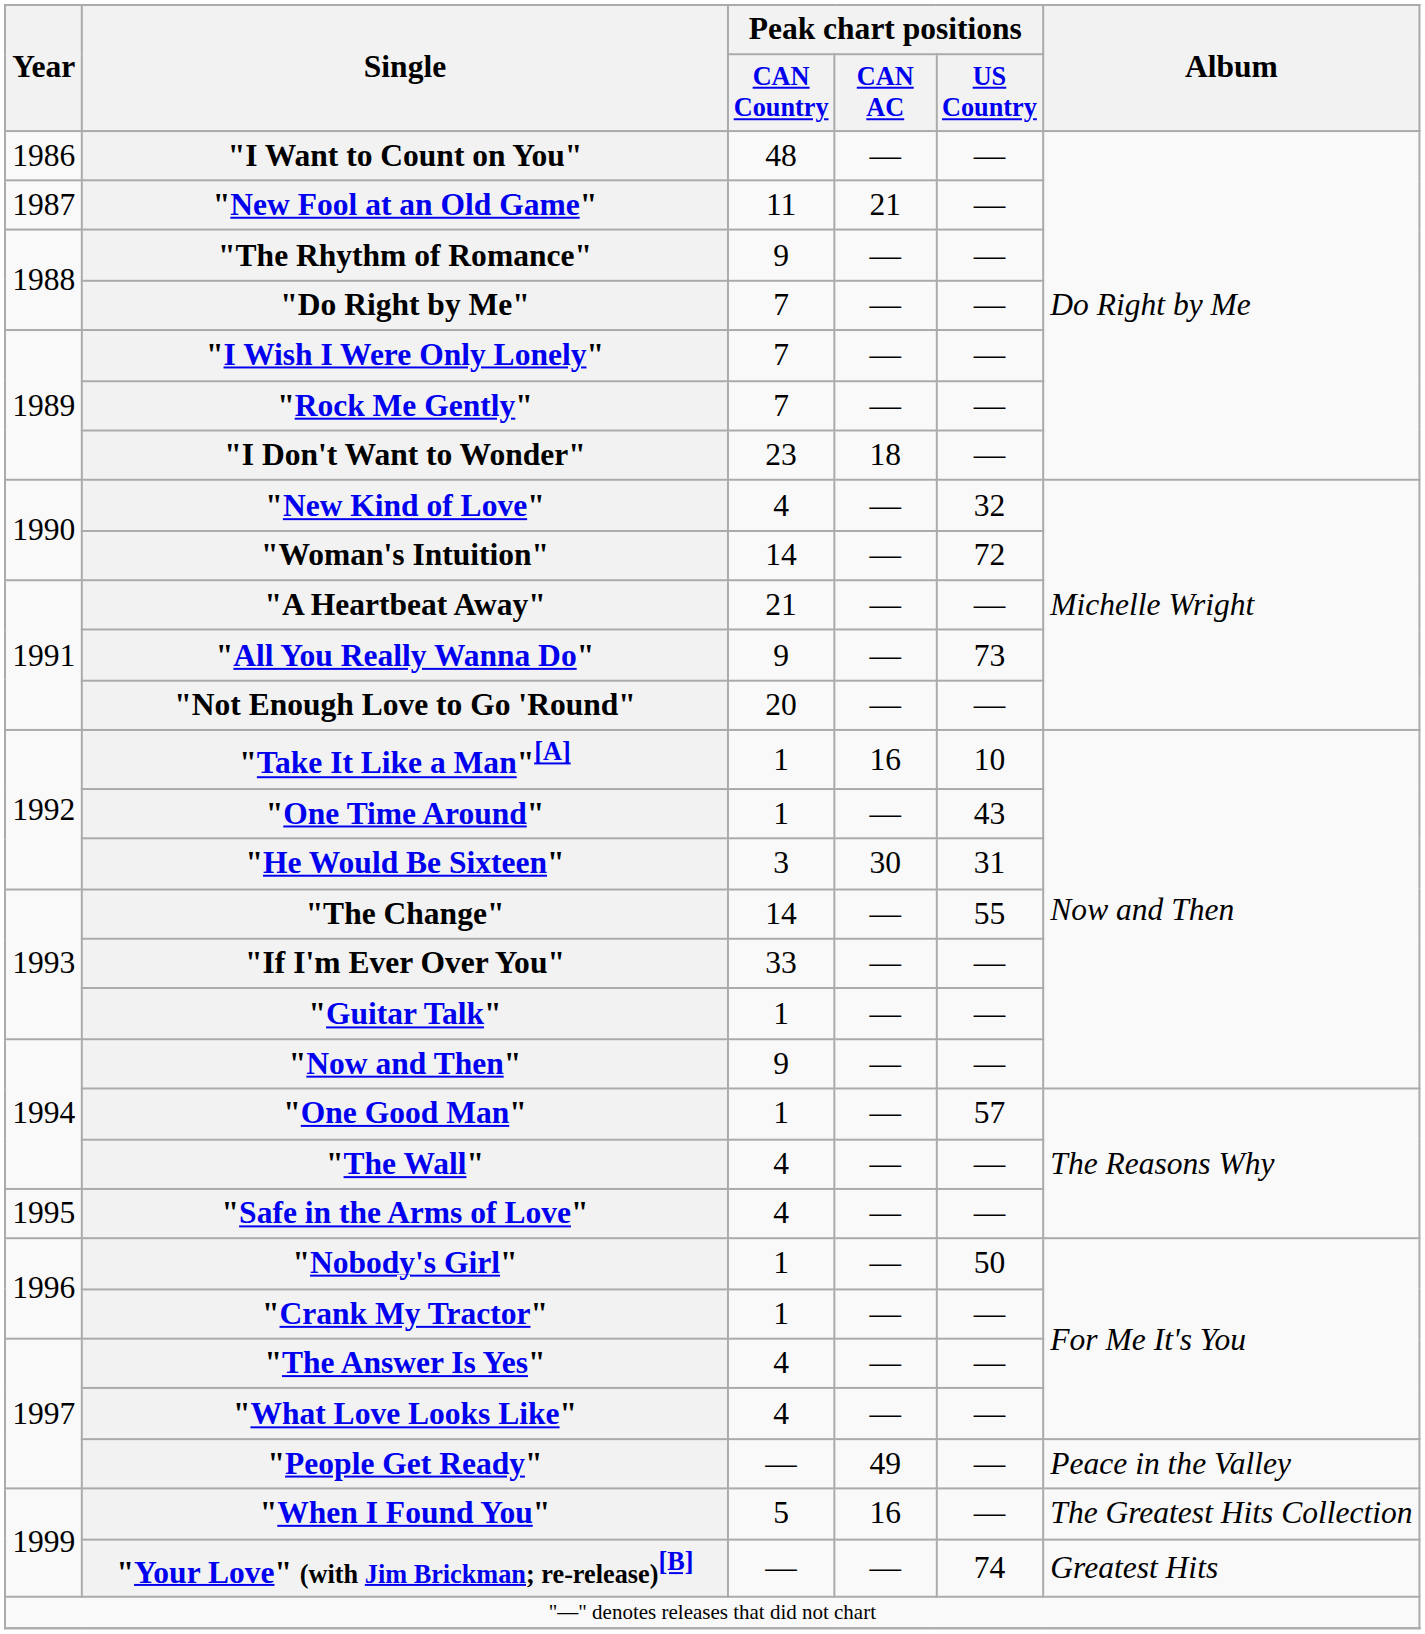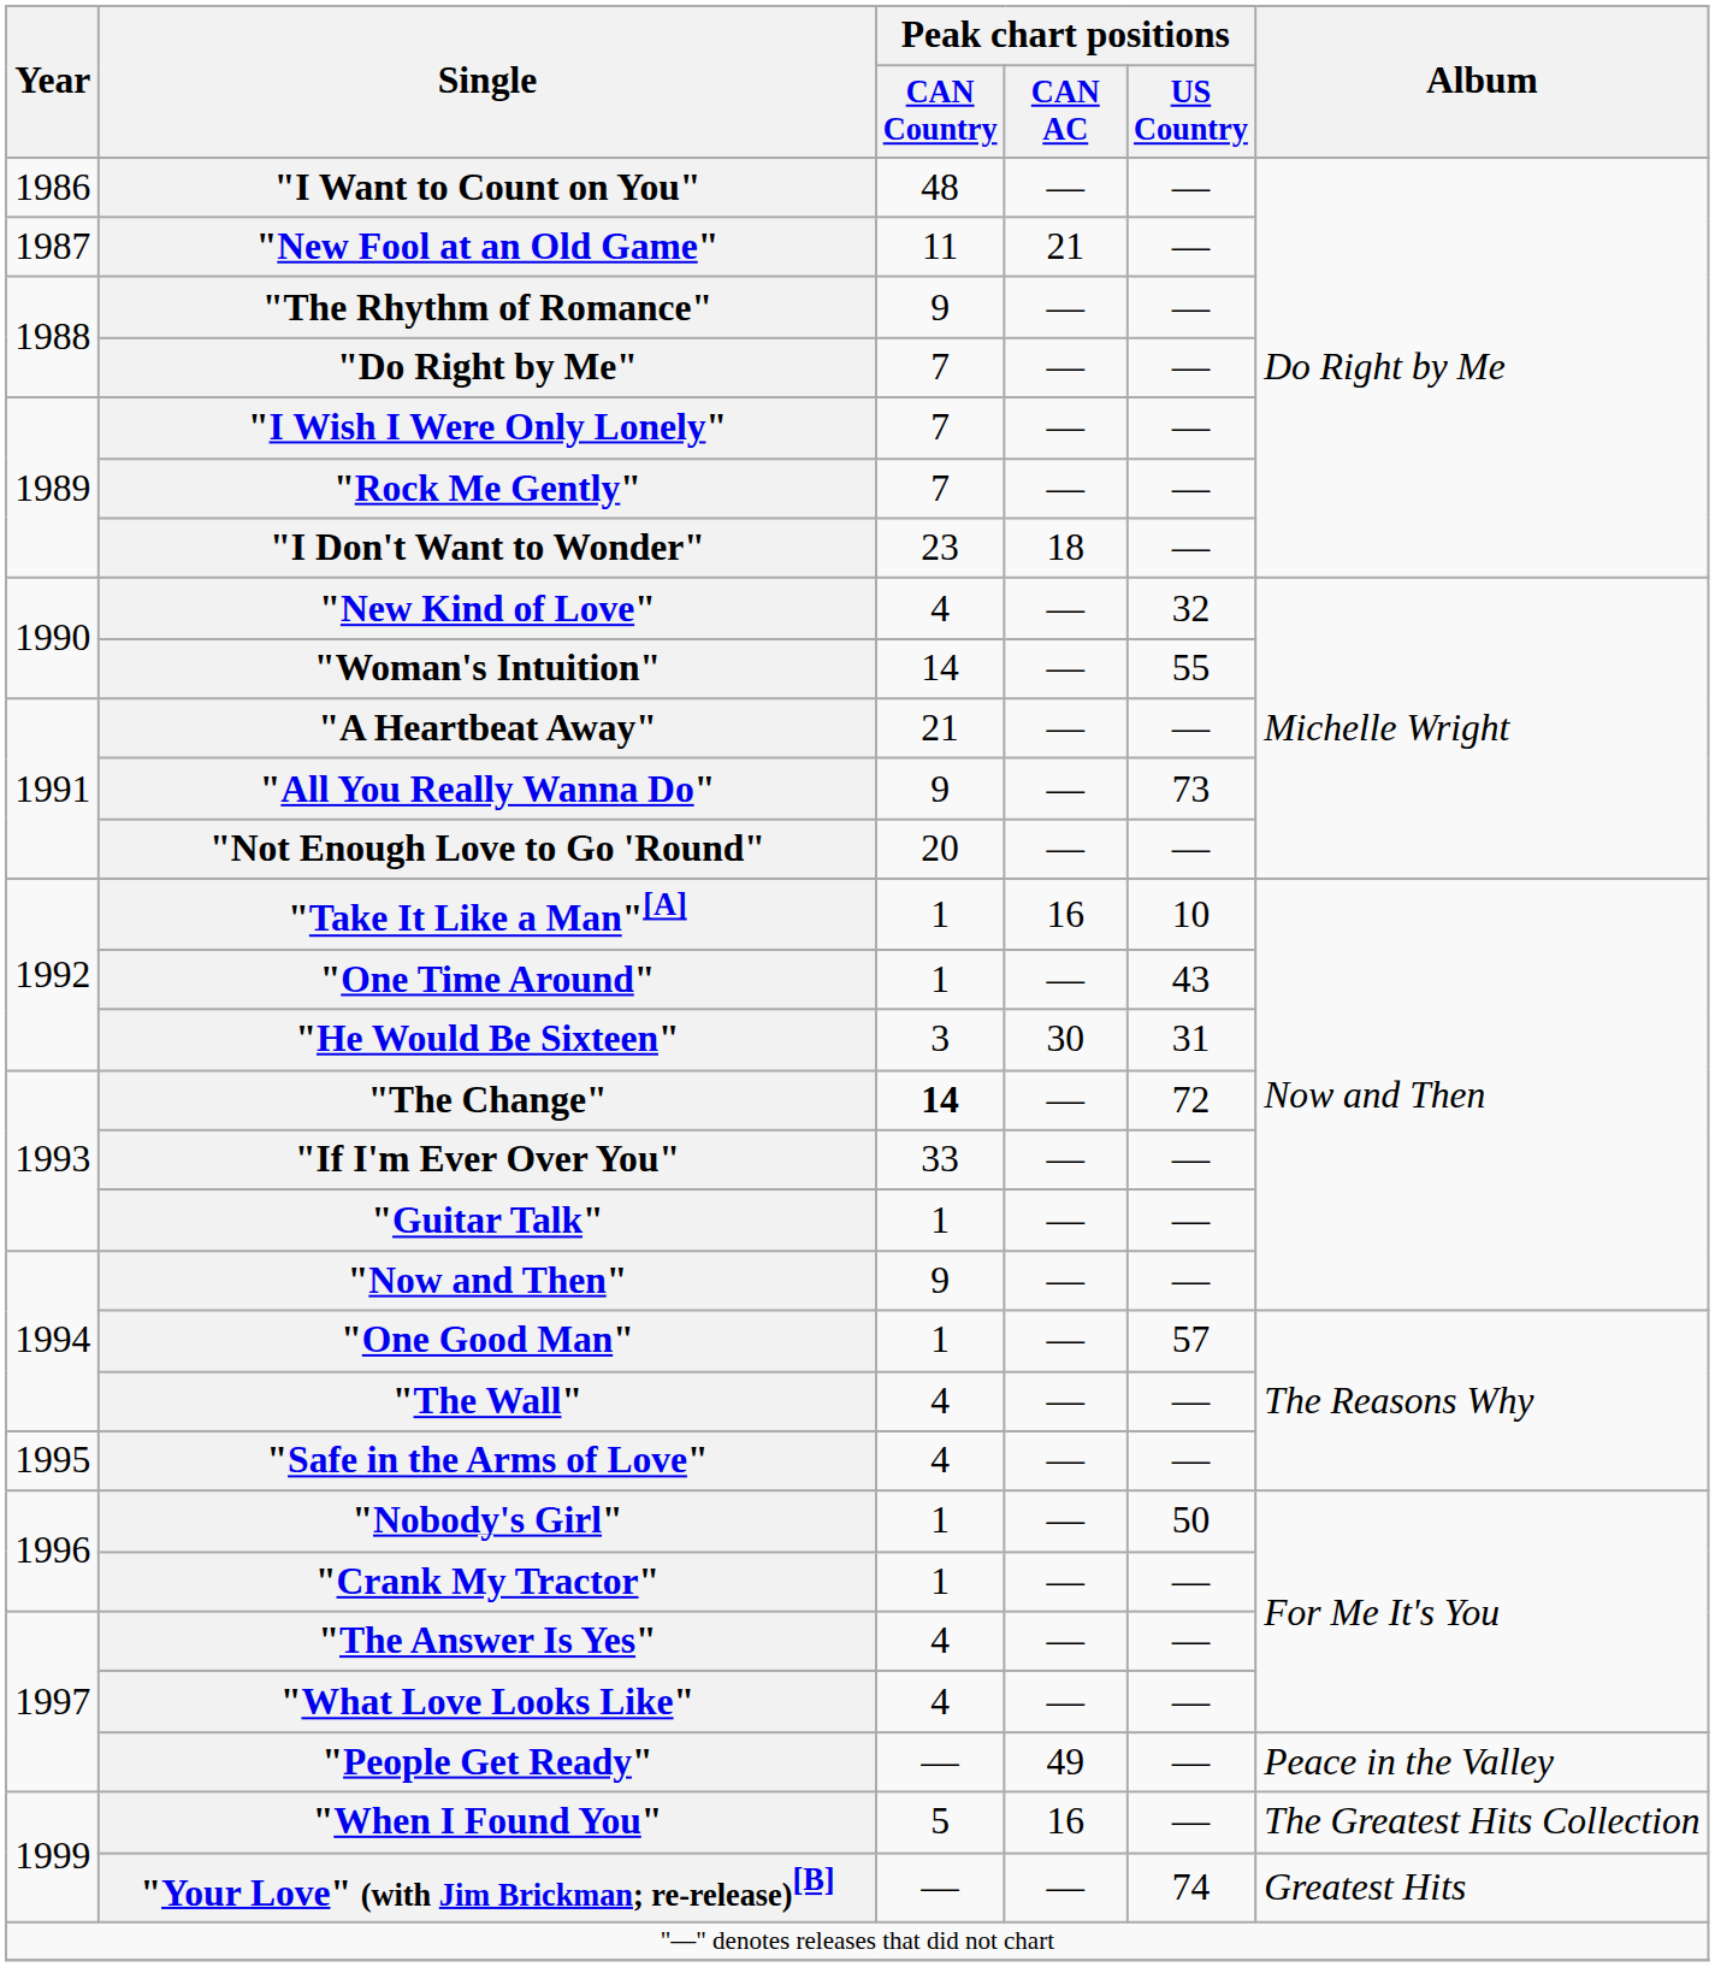 <table class="wikitable plainrowheaders" style="text-align:center;">
 <tr>
 <th rowspan="2">Year</th>
 <th rowspan="2" style="width:20em;">Single</th>
 <th colspan="3">Peak chart positions</th>
 <th rowspan="2">Album</th>
 </tr>
 <tr style="font-size:smaller;">
 <th width="45"><a href='#'>CAN Country</a><br></th>
 <th width="45"><a href='#'>CAN AC</a><br></th>
 <th width="45"><a href='#'>US Country</a><br></th>
 </tr>
 <tr>
 <td>1986</td>
 <th scope="row">"I Want to Count on You"</th>
 <td>48</td>
 <td>—</td>
 <td>—</td>
 <td align="left" rowspan="7"><em>Do Right by Me</em></td>
 </tr>
 <tr>
 <td>1987</td>
 <th scope="row">"<a href='#'>New Fool at an Old Game</a>"</th>
 <td>11</td>
 <td>21</td>
 <td>—</td>
 </tr>
 <tr>
 <td rowspan="2">1988</td>
 <th scope="row">"The Rhythm of Romance"</th>
 <td>9</td>
 <td>—</td>
 <td>—</td>
 </tr>
 <tr>
 <th scope="row">"Do Right by Me"</th>
 <td>7</td>
 <td>—</td>
 <td>—</td>
 </tr>
 <tr>
 <td rowspan="3">1989</td>
 <th scope="row">"<a href='#'>I Wish I Were Only Lonely</a>"</th>
 <td>7</td>
 <td>—</td>
 <td>—</td>
 </tr>
 <tr>
 <th scope="row">"<a href='#'>Rock Me Gently</a>"</th>
 <td>7</td>
 <td>—</td>
 <td>—</td>
 </tr>
 <tr>
 <th scope="row">"I Don't Want to Wonder"</th>
 <td>23</td>
 <td>18</td>
 <td>—</td>
 </tr>
 <tr>
 <td rowspan="2">1990</td>
 <th scope="row">"<a href='#'>New Kind of Love</a>"</th>
 <td>4</td>
 <td>—</td>
 <td>32</td>
 <td align="left" rowspan="5"><em>Michelle Wright</em></td>
 </tr>
 <tr>
 <th scope="row">"Woman's Intuition"</th>
 <td>14</td>
 <td>—</td>
-<td>72</td>
+<td>55</td>
 </tr>
 <tr>
 <td rowspan="3">1991</td>
 <th scope="row">"A Heartbeat Away"</th>
 <td>21</td>
 <td>—</td>
 <td>—</td>
 </tr>
 <tr>
 <th scope="row">"<a href='#'>All You Really Wanna Do</a>"</th>
 <td>9</td>
 <td>—</td>
 <td>73</td>
 </tr>
 <tr>
 <th scope="row">"Not Enough Love to Go 'Round"</th>
 <td>20</td>
 <td>—</td>
 <td>—</td>
 </tr>
 <tr>
 <td rowspan="3">1992</td>
 <th scope="row">"<a href='#'>Take It Like a Man</a>"<sup><a href='#'><strong>[A]</strong></a></sup></th>
 <td>1</td>
 <td>16</td>
 <td>10</td>
 <td align="left" rowspan="7"><em>Now and Then</em></td>
 </tr>
 <tr>
 <th scope="row">"<a href='#'>One Time Around</a>"</th>
 <td>1</td>
 <td>—</td>
 <td>43</td>
 </tr>
 <tr>
 <th scope="row">"<a href='#'>He Would Be Sixteen</a>"</th>
 <td>3</td>
 <td>30</td>
 <td>31</td>
 </tr>
 <tr>
 <td rowspan="3">1993</td>
 <th scope="row">"The Change"</th>
-<td>14</td>
+<td><strong>14</strong></td>
 <td>—</td>
-<td>55</td>
+<td>72</td>
 </tr>
 <tr>
 <th scope="row">"If I'm Ever Over You"</th>
 <td>33</td>
 <td>—</td>
 <td>—</td>
 </tr>
 <tr>
 <th scope="row">"<a href='#'>Guitar Talk</a>"</th>
 <td>1</td>
 <td>—</td>
 <td>—</td>
 </tr>
 <tr>
 <td rowspan="3">1994</td>
 <th scope="row">"<a href='#'>Now and Then</a>"</th>
 <td>9</td>
 <td>—</td>
 <td>—</td>
 </tr>
 <tr>
 <th scope="row">"<a href='#'>One Good Man</a>"</th>
 <td>1</td>
 <td>—</td>
 <td>57</td>
 <td align="left" rowspan="3"><em>The Reasons Why</em></td>
 </tr>
 <tr>
 <th scope="row">"<a href='#'>The Wall</a>"</th>
 <td>4</td>
 <td>—</td>
 <td>—</td>
 </tr>
 <tr>
 <td>1995</td>
 <th scope="row">"<a href='#'>Safe in the Arms of Love</a>"</th>
 <td>4</td>
 <td>—</td>
 <td>—</td>
 </tr>
 <tr>
 <td rowspan="2">1996</td>
 <th scope="row">"<a href='#'>Nobody's Girl</a>"</th>
 <td>1</td>
 <td>—</td>
 <td>50</td>
 <td align="left" rowspan="4"><em>For Me It's You</em></td>
 </tr>
 <tr>
 <th scope="row">"<a href='#'>Crank My Tractor</a>"</th>
 <td>1</td>
 <td>—</td>
 <td>—</td>
 </tr>
 <tr>
 <td rowspan="3">1997</td>
 <th scope="row">"<a href='#'>The Answer Is Yes</a>"</th>
 <td>4</td>
 <td>—</td>
 <td>—</td>
 </tr>
 <tr>
 <th scope="row">"<a href='#'>What Love Looks Like</a>"</th>
 <td>4</td>
 <td>—</td>
 <td>—</td>
 </tr>
 <tr>
 <th scope="row">"<a href='#'>People Get Ready</a>"</th>
 <td>—</td>
 <td>49</td>
 <td>—</td>
 <td align="left"><em>Peace in the Valley</em></td>
 </tr>
 <tr>
 <td rowspan="2">1999</td>
 <th scope="row">"<a href='#'>When I Found You</a>"</th>
 <td>5</td>
 <td>16</td>
 <td>—</td>
 <td align="left"><em>The Greatest Hits Collection</em></td>
 </tr>
 <tr>
 <th scope="row">"<a href='#'>Your Love</a>" <small>(with <a href='#'>Jim Brickman</a>; re-release)</small><sup><a href='#'><strong>[B]</strong></a></sup></th>
 <td>—</td>
 <td>—</td>
 <td>74</td>
 <td align="left"><em>Greatest Hits</em></td>
 </tr>
 <tr>
 <td colspan="6" style="font-size:8pt">"—" denotes releases that did not chart</td>
 </tr>
 <tr>
 </tr>
 </table>
